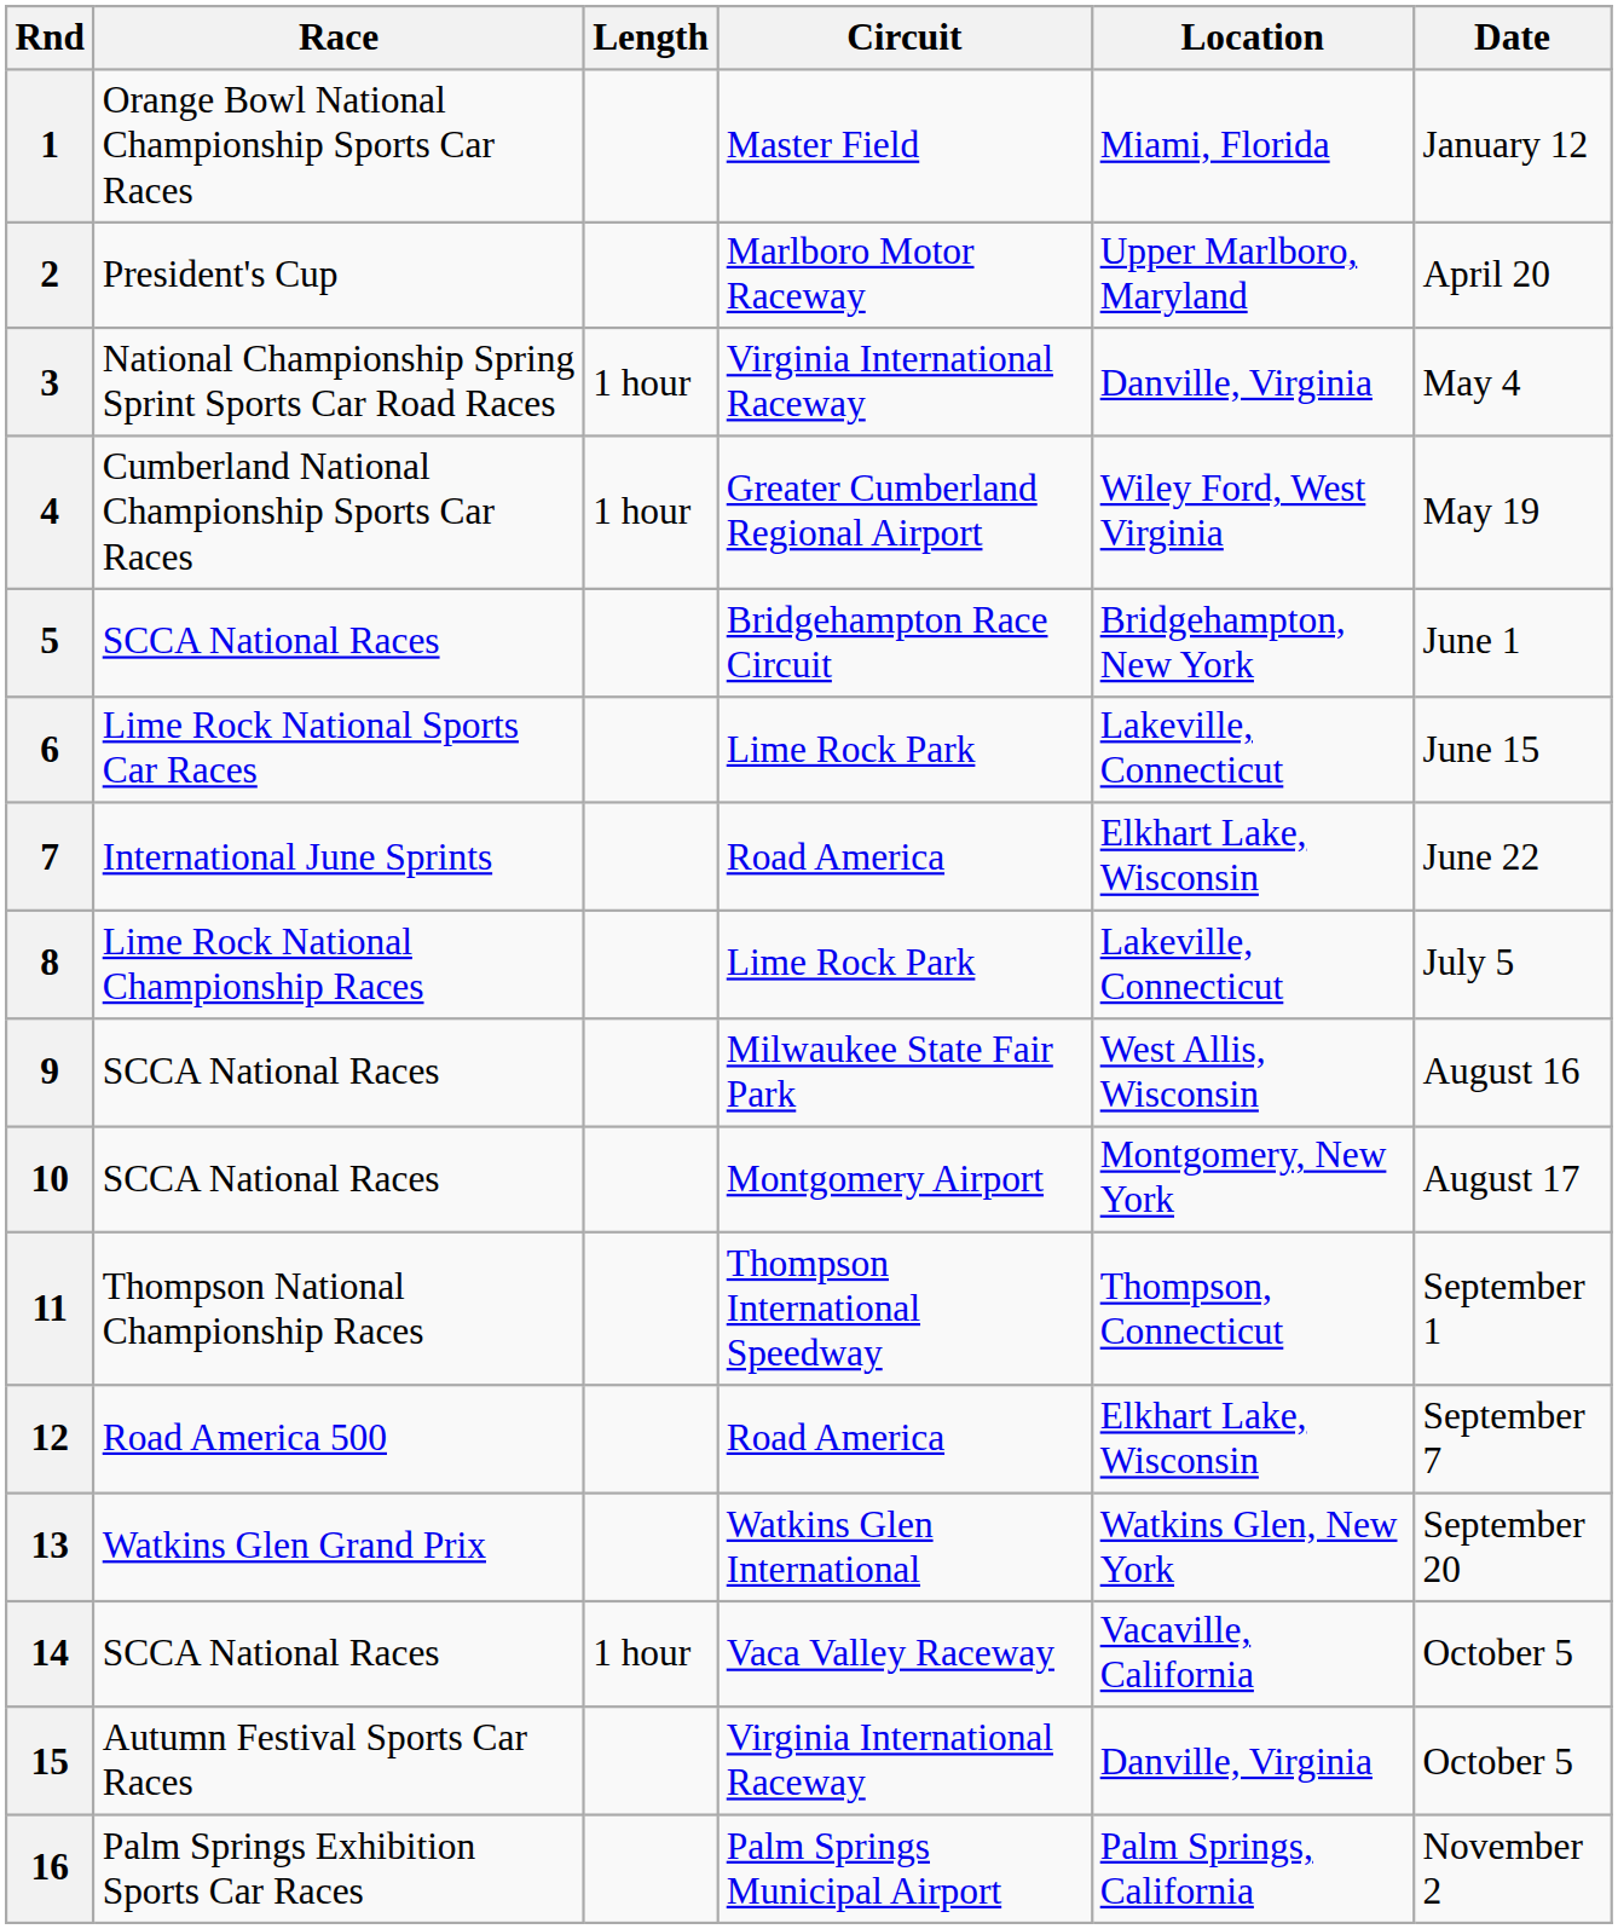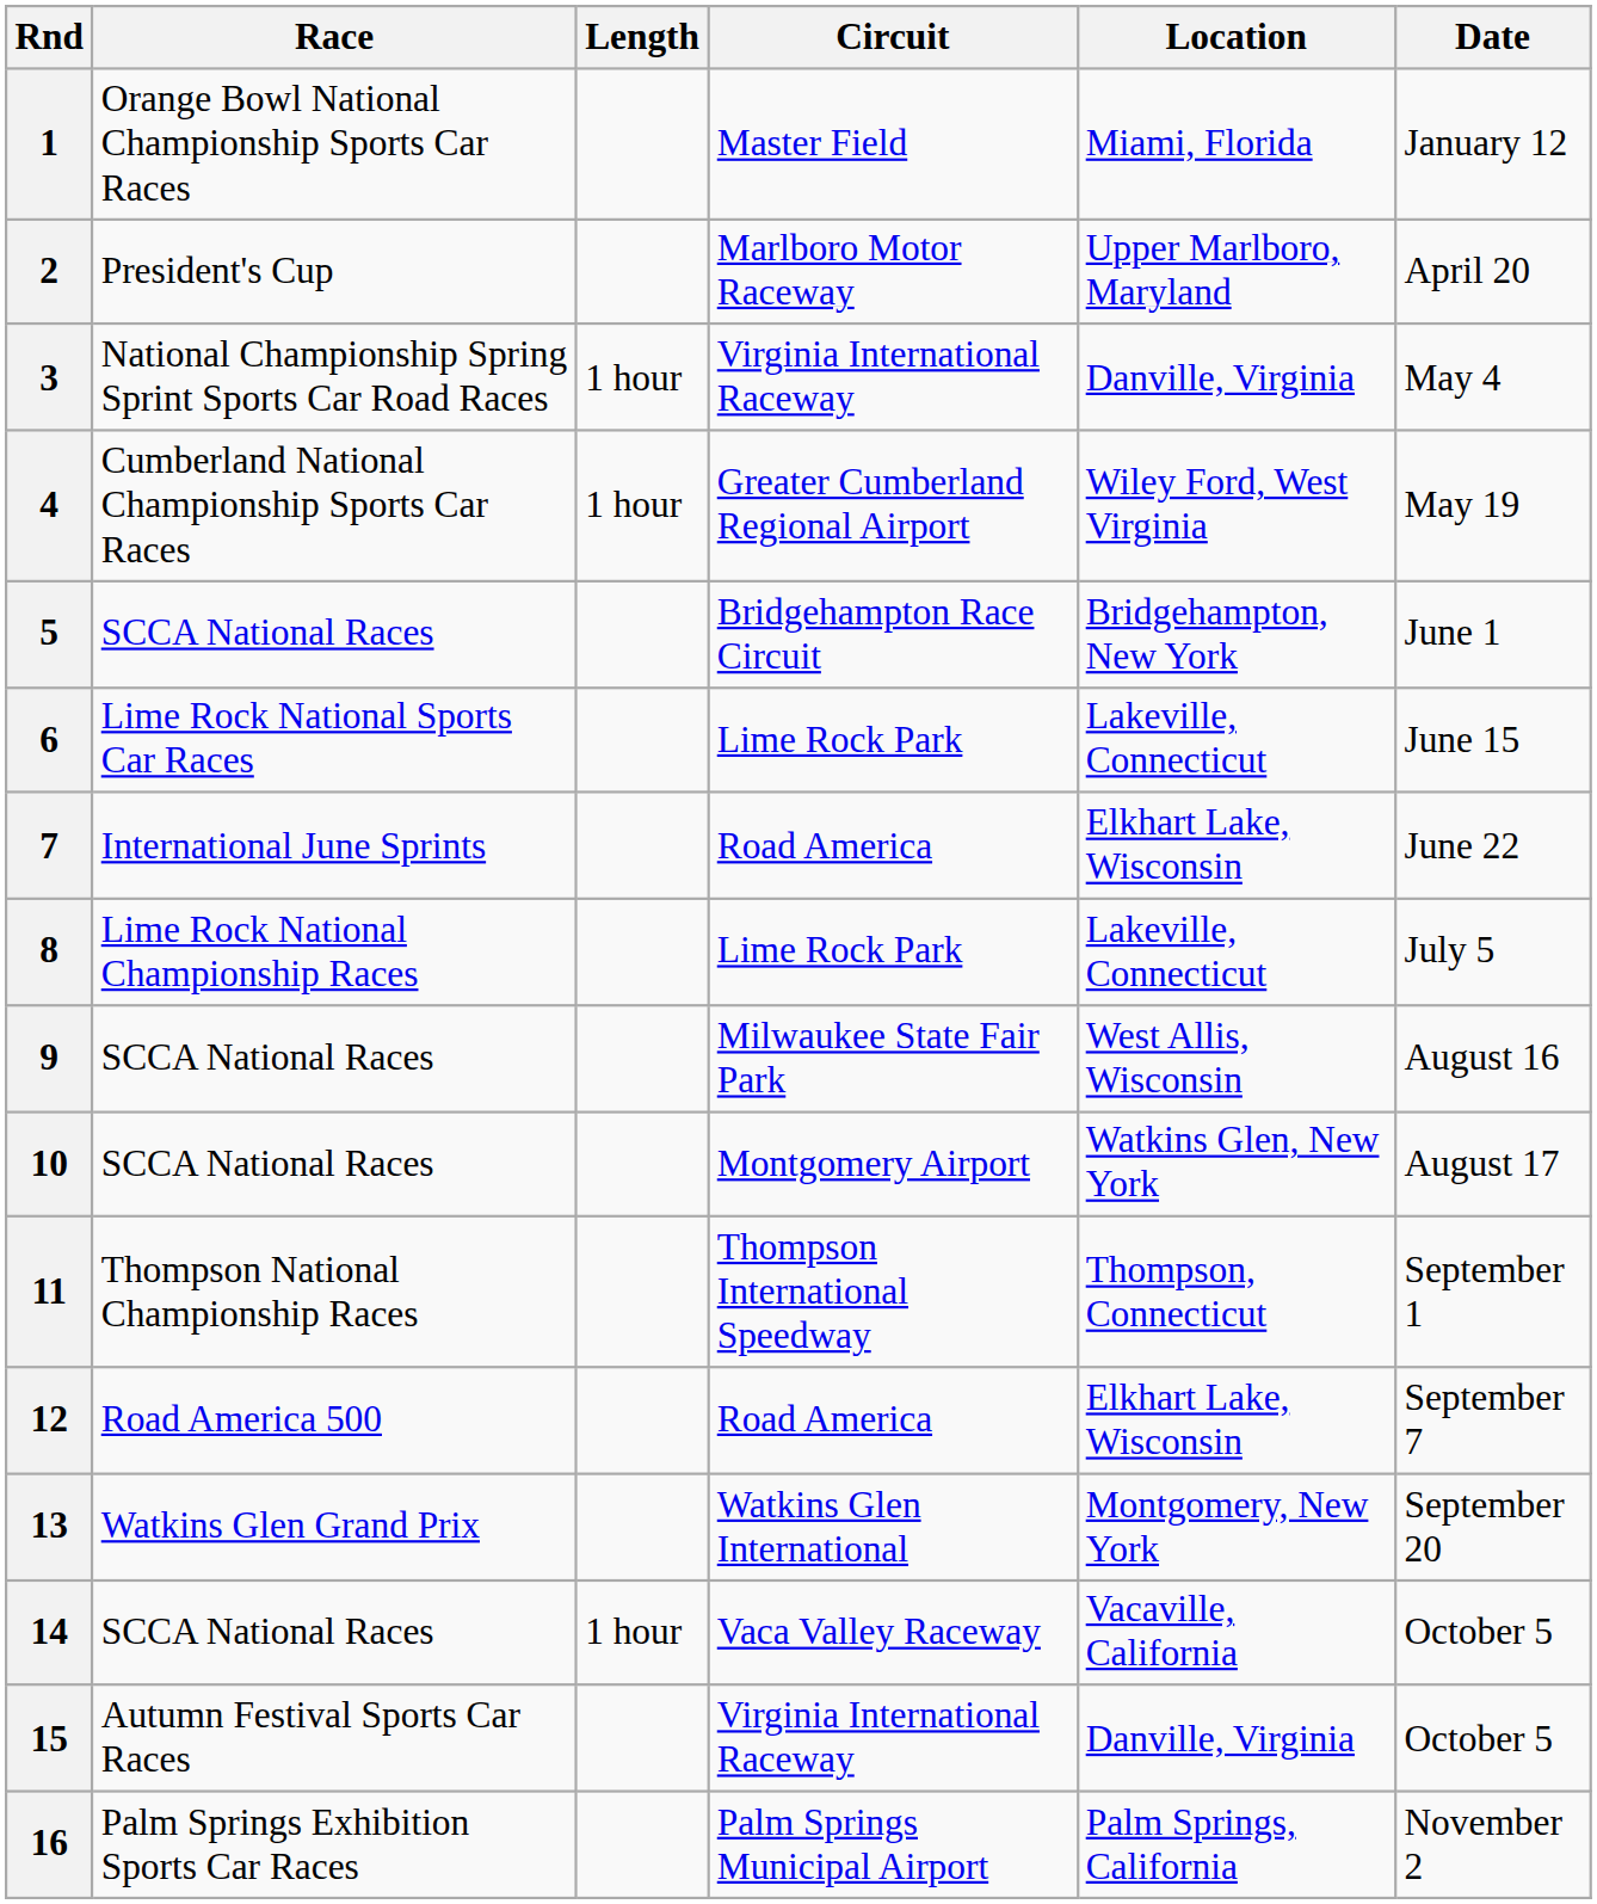 <table class="wikitable" style="font-size: 90%;">
 <tr>
 <th>Rnd</th>
 <th>Race</th>
 <th>Length</th>
 <th>Circuit</th>
 <th>Location</th>
 <th>Date</th>
 </tr>
 <tr>
 <th>1</th>
 <td>Orange Bowl National Championship Sports Car Races</td>
 <td></td>
 <td><a href='#'>Master Field</a></td>
 <td><a href='#'>Miami, Florida</a></td>
 <td>January 12</td>
 </tr>
 <tr>
 <th>2</th>
 <td>President's Cup</td>
 <td></td>
 <td><a href='#'>Marlboro Motor Raceway</a></td>
 <td><a href='#'>Upper Marlboro, Maryland</a></td>
 <td>April 20</td>
 </tr>
 <tr>
 <th>3</th>
 <td>National Championship Spring Sprint Sports Car Road Races</td>
 <td>1 hour</td>
 <td><a href='#'>Virginia International Raceway</a></td>
 <td><a href='#'>Danville, Virginia</a></td>
 <td>May 4</td>
 </tr>
 <tr>
 <th>4</th>
 <td>Cumberland National Championship Sports Car Races</td>
 <td>1 hour</td>
 <td><a href='#'>Greater Cumberland Regional Airport</a></td>
 <td><a href='#'>Wiley Ford, West Virginia</a></td>
 <td>May 19</td>
 </tr>
 <tr>
 <th>5</th>
 <td><a href='#'>SCCA National Races</a></td>
 <td></td>
 <td><a href='#'>Bridgehampton Race Circuit</a></td>
 <td><a href='#'>Bridgehampton, New York</a></td>
 <td>June 1</td>
 </tr>
 <tr>
 <th>6</th>
 <td><a href='#'>Lime Rock National Sports Car Races</a></td>
 <td></td>
 <td><a href='#'>Lime Rock Park</a></td>
 <td><a href='#'>Lakeville, Connecticut</a></td>
 <td>June 15</td>
 </tr>
 <tr>
 <th>7</th>
 <td><a href='#'>International June Sprints</a></td>
 <td></td>
 <td><a href='#'>Road America</a></td>
 <td><a href='#'>Elkhart Lake, Wisconsin</a></td>
 <td>June 22</td>
 </tr>
 <tr>
 <th>8</th>
 <td><a href='#'>Lime Rock National Championship Races</a></td>
 <td></td>
 <td><a href='#'>Lime Rock Park</a></td>
 <td><a href='#'>Lakeville, Connecticut</a></td>
 <td>July 5</td>
 </tr>
 <tr>
 <th>9</th>
 <td>SCCA National Races</td>
 <td></td>
 <td><a href='#'>Milwaukee State Fair Park</a></td>
 <td><a href='#'>West Allis, Wisconsin</a></td>
 <td>August 16</td>
 </tr>
 <tr>
 <th>10</th>
 <td>SCCA National Races</td>
 <td></td>
 <td><a href='#'>Montgomery Airport</a></td>
-<td><a href='#'>Montgomery, New York</a></td>
+<td><a href='#'>Watkins Glen, New York</a></td>
 <td>August 17</td>
 </tr>
 <tr>
 <th>11</th>
 <td>Thompson National Championship Races</td>
 <td></td>
 <td><a href='#'>Thompson International Speedway</a></td>
 <td><a href='#'>Thompson, Connecticut</a></td>
 <td>September 1</td>
 </tr>
 <tr>
 <th>12</th>
 <td><a href='#'>Road America 500</a></td>
 <td></td>
 <td><a href='#'>Road America</a></td>
 <td><a href='#'>Elkhart Lake, Wisconsin</a></td>
 <td>September 7</td>
 </tr>
 <tr>
 <th>13</th>
 <td><a href='#'>Watkins Glen Grand Prix</a></td>
 <td></td>
 <td><a href='#'>Watkins Glen International</a></td>
-<td><a href='#'>Watkins Glen, New York</a></td>
+<td><a href='#'>Montgomery, New York</a></td>
 <td>September 20</td>
 </tr>
 <tr>
 <th>14</th>
 <td>SCCA National Races</td>
 <td>1 hour</td>
 <td><a href='#'>Vaca Valley Raceway</a></td>
 <td><a href='#'>Vacaville, California</a></td>
 <td>October 5</td>
 </tr>
 <tr>
 <th>15</th>
 <td>Autumn Festival Sports Car Races</td>
 <td></td>
 <td><a href='#'>Virginia International Raceway</a></td>
 <td><a href='#'>Danville, Virginia</a></td>
 <td>October 5</td>
 </tr>
 <tr>
 <th>16</th>
 <td>Palm Springs Exhibition Sports Car Races</td>
 <td></td>
 <td><a href='#'>Palm Springs Municipal Airport</a></td>
 <td><a href='#'>Palm Springs, California</a></td>
 <td>November 2</td>
 </tr>
 </table>
